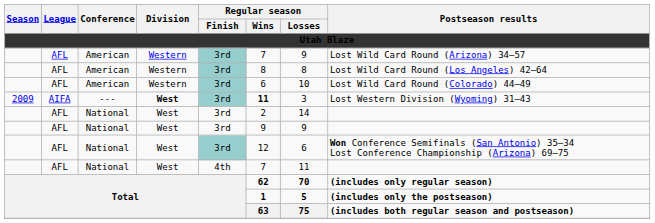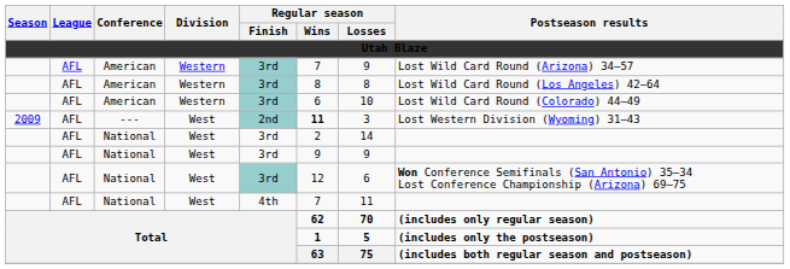 <table class="wikitable" style="font-size: 95%; width:70%;">
 <tr>
 <th rowspan="2" style="width:5%;"><a href='#'>Season</a></th>
 <th rowspan="2" style="width:5%;"><a href='#'>League</a></th>
 <th rowspan="2" style="width:5%;">Conference</th>
 <th rowspan="2">Division</th>
 <th colspan="3">Regular season</th>
 <th rowspan="2">Postseason results</th>
 </tr>
 <tr>
 <th>Finish</th>
 <th>Wins</th>
 <th>Losses</th>
 </tr>
 <tr>
 <td Colspan="8" align=center style="background:#333"><strong><span>Utah Blaze</span></strong></td>
 </tr>
 <tr>
 <td align="center"></td>
 <td align="center"><a href='#'>AFL</a></td>
 <td align="center">American</td>
 <td align="center"><a href='#'>Western</a></td>
 <td align="center" bgcolor="#96CDCD">3rd</td>
 <td align="center">7</td>
 <td align="center">9</td>
 <td>Lost Wild Card Round (<a href='#'>Arizona</a>) 34–57</td>
 </tr>
 <tr>
 <td align="center"></td>
 <td align="center">AFL</td>
 <td align="center">American</td>
 <td align="center">Western</td>
 <td align="center" bgcolor="#96CDCD">3rd</td>
 <td align="center">8</td>
 <td align="center">8</td>
 <td>Lost Wild Card Round (<a href='#'>Los Angeles</a>) 42–64</td>
 </tr>
 <tr>
 <td align="center"></td>
 <td align="center">AFL</td>
 <td align="center">American</td>
 <td align="center">Western</td>
 <td align="center" bgcolor="#96CDCD">3rd</td>
 <td align="center">6</td>
 <td align="center">10</td>
 <td>Lost Wild Card Round (<a href='#'>Colorado</a>) 44–49</td>
 </tr>
 <tr>
 <td align="center"><a href='#'>2009</a></td>
-<td align="center"><a href='#'>AIFA</a></td>
+<td align="center">AFL</td>
 <td align="center">---</td>
-<td align="center"><strong>West</strong></td>
-<td align="center" bgcolor="#96CDCD">3rd</td>
+<td align="center">West</td>
+<td align="center" bgcolor="#96CDCD">2nd</td>
 <td align="center"><strong>11</strong></td>
 <td align="center">3</td>
 <td>Lost Western Division (<a href='#'>Wyoming</a>) 31–43</td>
 </tr>
 <tr>
 <td align="center"></td>
 <td align="center">AFL</td>
 <td align="center">National</td>
 <td align="center">West</td>
 <td align="center">3rd</td>
 <td align="center">2</td>
 <td align="center">14</td>
 <td></td>
 </tr>
 <tr>
 <td align="center"></td>
 <td align="center">AFL</td>
 <td align="center">National</td>
 <td align="center">West</td>
 <td align="center">3rd</td>
 <td align="center">9</td>
 <td align="center">9</td>
 <td></td>
 </tr>
 <tr>
 <td align="center"></td>
 <td align="center">AFL</td>
 <td align="center">National</td>
 <td align="center">West</td>
 <td align="center" bgcolor="#96CDCD">3rd</td>
 <td align="center">12</td>
 <td align="center">6</td>
 <td><strong>Won</strong> Conference Semifinals (<a href='#'>San Antonio</a>) 35–34 <br> Lost Conference Championship (<a href='#'>Arizona</a>) 69–75</td>
 </tr>
 <tr>
 <td align="center"></td>
 <td align="center">AFL</td>
 <td align="center">National</td>
 <td align="center">West</td>
 <td align="center">4th</td>
 <td align="center">7</td>
 <td align="center">11</td>
 <td></td>
 </tr>
 <tr>
 <th align="center" rowSpan="3" colSpan="5">Total</th>
 <td align="center"><strong>62</strong></td>
 <td align="center"><strong>70</strong></td>
 <td colSpan="2"><strong>(includes only regular season)</strong></td>
 </tr>
 <tr>
 <td align="center"><strong>1</strong></td>
 <td align="center"><strong>5</strong></td>
 <td colSpan="2"><strong>(includes only the postseason)</strong></td>
 </tr>
 <tr>
 <th align="center">63</th>
 <th align="center">75</th>
 <td colSpan="2"><strong>(includes both regular season and postseason)</strong></td>
 </tr>
 <tr>
 </tr>
 </table>
